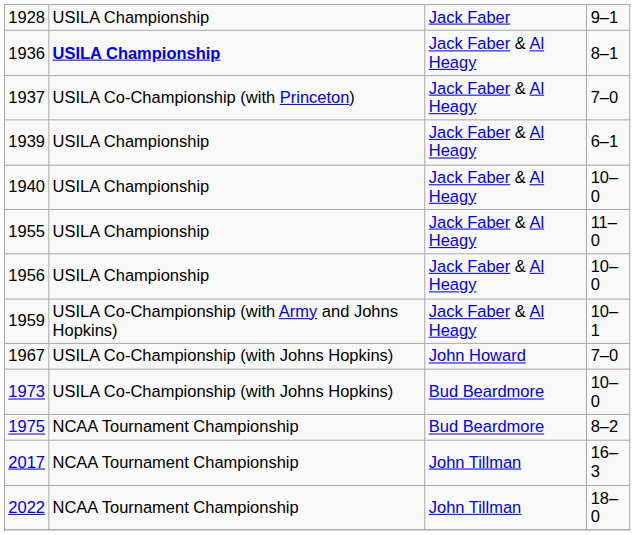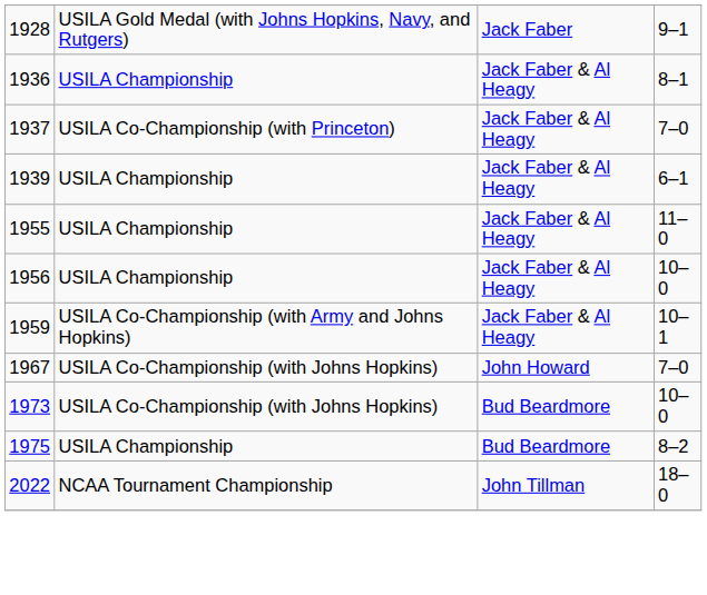 <table class="wikitable">
 <tr>
 </tr>
 <tr>
 <td>1928</td>
-<td>USILA Championship</td>
+<td>USILA Gold Medal (with <a href='#'>Johns Hopkins</a>, <a href='#'>Navy</a>, and <a href='#'>Rutgers</a>)</td>
 <td><a href='#'>Jack Faber</a></td>
 <td>9–1</td>
 </tr>
 <tr>
 <td>1936</td>
-<td><strong><a href='#'>USILA Championship</a></strong></td>
+<td><a href='#'>USILA Championship</a></td>
 <td><a href='#'>Jack Faber</a> & <a href='#'>Al Heagy</a></td>
 <td>8–1</td>
 </tr>
 <tr>
 <td>1937</td>
 <td>USILA Co-Championship (with <a href='#'>Princeton</a>)</td>
 <td><a href='#'>Jack Faber</a> & <a href='#'>Al Heagy</a></td>
 <td>7–0</td>
 </tr>
 <tr>
 <td>1939</td>
 <td>USILA Championship</td>
 <td><a href='#'>Jack Faber</a> & <a href='#'>Al Heagy</a></td>
 <td>6–1</td>
-</tr>
-<tr>
-<td>1940</td>
-<td>USILA Championship</td>
-<td><a href='#'>Jack Faber</a> & <a href='#'>Al Heagy</a></td>
-<td>10–0</td>
 </tr>
 <tr>
 <td>1955</td>
 <td>USILA Championship</td>
 <td><a href='#'>Jack Faber</a> & <a href='#'>Al Heagy</a></td>
 <td>11–0</td>
 </tr>
 <tr>
 <td>1956</td>
 <td>USILA Championship</td>
 <td><a href='#'>Jack Faber</a> & <a href='#'>Al Heagy</a></td>
 <td>10–0</td>
 </tr>
 <tr>
 <td>1959</td>
 <td>USILA Co-Championship (with <a href='#'>Army</a> and Johns Hopkins)</td>
 <td><a href='#'>Jack Faber</a> & <a href='#'>Al Heagy</a></td>
 <td>10–1</td>
 </tr>
 <tr>
 <td>1967</td>
 <td>USILA Co-Championship (with Johns Hopkins)</td>
 <td><a href='#'>John Howard</a></td>
 <td>7–0</td>
 </tr>
 <tr>
 <td><a href='#'>1973</a></td>
 <td>USILA Co-Championship (with Johns Hopkins)</td>
 <td><a href='#'>Bud Beardmore</a></td>
 <td>10–0</td>
 </tr>
 <tr>
 <td><a href='#'>1975</a></td>
-<td>NCAA Tournament Championship</td>
+<td>USILA Championship</td>
 <td><a href='#'>Bud Beardmore</a></td>
 <td>8–2</td>
-</tr>
-<tr>
-<td><a href='#'>2017</a></td>
-<td>NCAA Tournament Championship</td>
-<td><a href='#'>John Tillman</a></td>
-<td>16–3</td>
 </tr>
 <tr>
 <td><a href='#'>2022</a></td>
 <td>NCAA Tournament Championship</td>
 <td><a href='#'>John Tillman</a></td>
 <td>18–0</td>
 </tr>
 <tr>
 </tr>
 </table>
